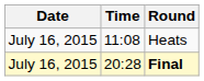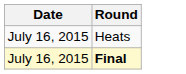 <table class="wikitable">
 <tr>
 <th>Date</th>
-<th>Time</th>
 <th>Round</th>
 </tr>
 <tr>
 <td>July 16, 2015</td>
-<td>11:08</td>
 <td>Heats</td>
 </tr>
 <tr style=background:lemonchiffon>
 <td>July 16, 2015</td>
-<td>20:28</td>
 <td><strong>Final</strong></td>
 </tr>
 </table>
